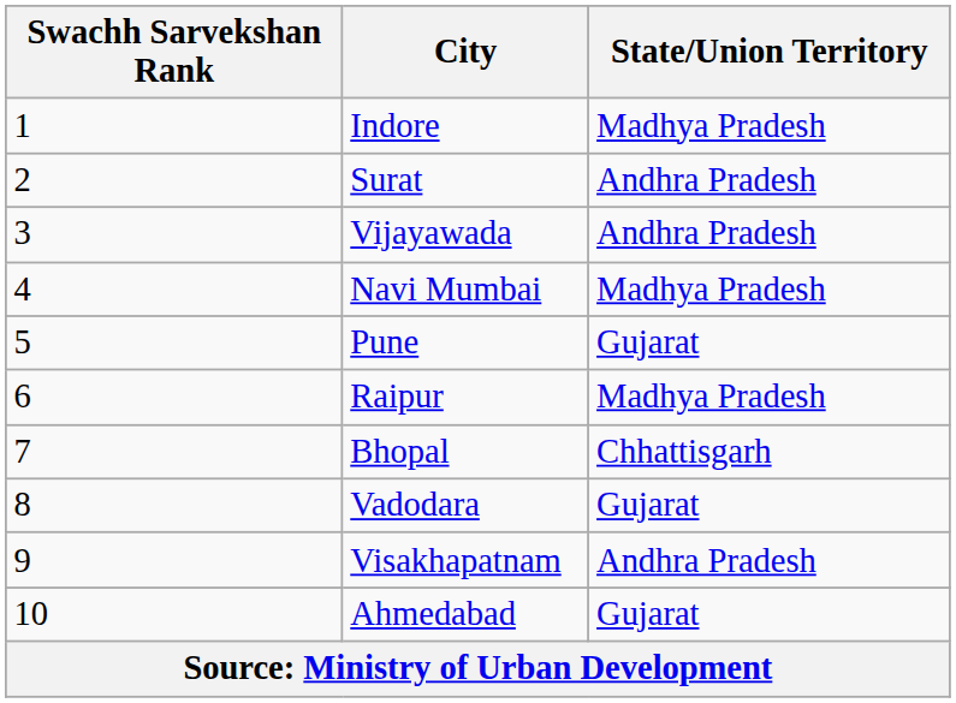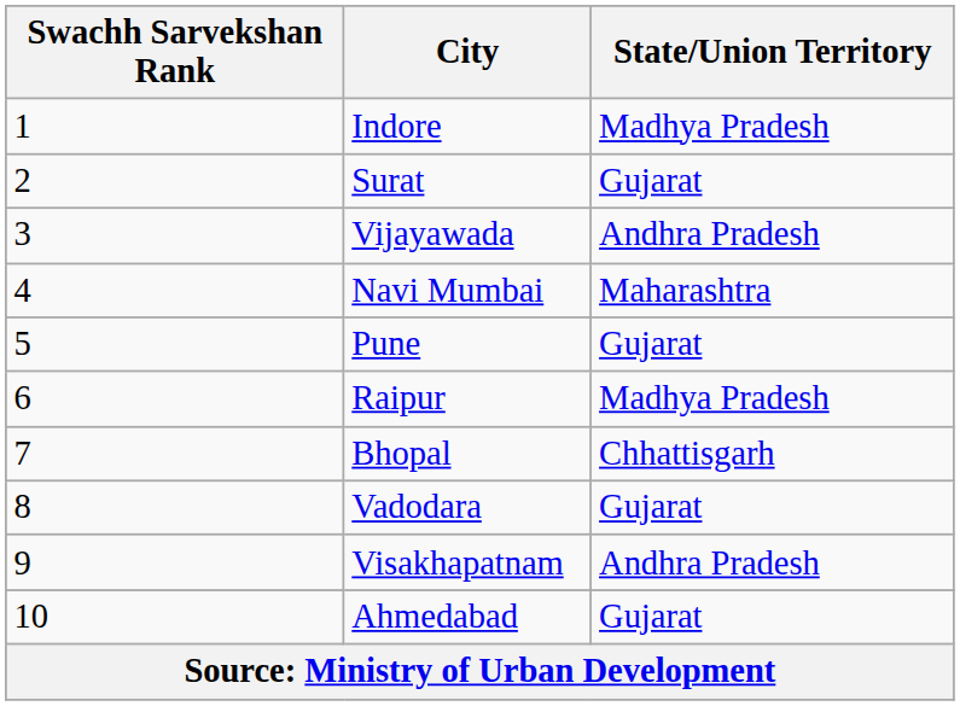 <table class="wikitable sortable mw-collapsible" style="width: 50%">
 <tr>
 <th>Swachh Sarvekshan<br>Rank</th>
 <th>City</th>
 <th>State/Union Territory</th>
 </tr>
 <tr>
 <td>1</td>
 <td><a href='#'>Indore</a></td>
 <td><a href='#'>Madhya Pradesh</a></td>
 </tr>
 <tr>
 <td>2</td>
 <td><a href='#'>Surat</a></td>
-<td><a href='#'>Andhra Pradesh</a></td>
+<td><a href='#'>Gujarat</a></td>
 </tr>
 <tr>
 <td>3</td>
 <td><a href='#'>Vijayawada</a></td>
 <td><a href='#'>Andhra Pradesh</a></td>
 </tr>
 <tr>
 <td>4</td>
 <td><a href='#'>Navi Mumbai</a></td>
-<td><a href='#'>Madhya Pradesh</a></td>
+<td><a href='#'>Maharashtra</a></td>
 </tr>
 <tr>
 <td>5</td>
 <td><a href='#'>Pune</a></td>
 <td><a href='#'>Gujarat</a></td>
 </tr>
 <tr>
 <td>6</td>
 <td><a href='#'>Raipur</a></td>
 <td><a href='#'>Madhya Pradesh</a></td>
 </tr>
 <tr>
 <td>7</td>
 <td><a href='#'>Bhopal</a></td>
 <td><a href='#'>Chhattisgarh</a></td>
 </tr>
 <tr>
 <td>8</td>
 <td><a href='#'>Vadodara</a></td>
 <td><a href='#'>Gujarat</a></td>
 </tr>
 <tr>
 <td>9</td>
 <td><a href='#'>Visakhapatnam</a></td>
 <td><a href='#'>Andhra Pradesh</a></td>
 </tr>
 <tr>
 <td>10</td>
 <td><a href='#'>Ahmedabad</a></td>
 <td><a href='#'>Gujarat</a></td>
 </tr>
 <tr>
 <th colspan=3>Source: <a href='#'>Ministry of Urban Development</a></th>
 </tr>
 </table>
